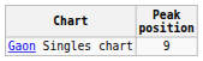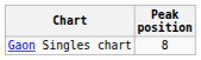 <table class="wikitable">
 <tr>
 <th>Chart</th>
 <th>Peak<br>position</th>
 </tr>
 <tr>
 <td><a href='#'>Gaon</a> Singles chart</td>
-<td align="center">9</td>
+<td align="center">8</td>
 </tr>
 </table>
